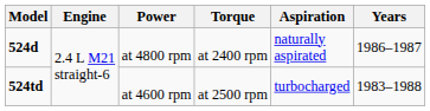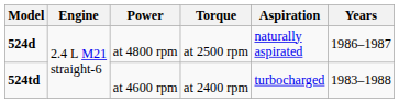 <table class="wikitable sortable">
 <tr>
 <th>Model</th>
 <th>Engine</th>
 <th>Power</th>
 <th>Torque</th>
 <th>Aspiration</th>
 <th>Years</th>
 </tr>
 <tr>
 <td><strong>524d</strong></td>
 <td rowspan=2>2.4 L <a href='#'>M21</a> <br> straight-6</td>
 <td> <br> at 4800 rpm</td>
-<td> <br> at 2400 rpm</td>
+<td> <br> at 2500 rpm</td>
 <td><a href='#'>naturally <br> aspirated</a></td>
 <td>1986–1987</td>
 </tr>
 <tr>
 <td><strong>524td</strong></td>
 <td> <br> at 4600 rpm</td>
-<td> <br> at 2500 rpm</td>
+<td> <br> at 2400 rpm</td>
 <td><a href='#'>turbocharged</a></td>
 <td>1983–1988</td>
 </tr>
 </table>
